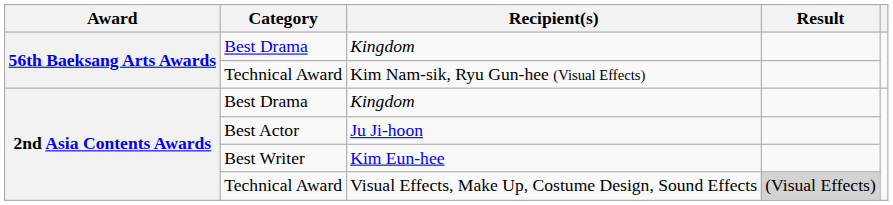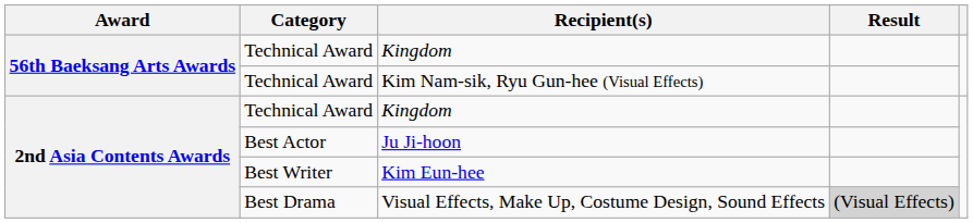 <table class="wikitable plainrowheaders sortable">
 <tr>
 <th scope="col">Award</th>
 <th scope="col">Category</th>
 <th scope="col">Recipient(s)</th>
 <th scope="col">Result</th>
 <th scope="col" class="unsortable"></th>
 </tr>
 <tr>
 <th rowspan="2" scope="row"><a href='#'>56th Baeksang Arts Awards</a></th>
-<td><a href='#'>Best Drama</a></td>
+<td>Technical Award</td>
 <td><em>Kingdom</em></td>
 <td></td>
 <td rowspan=2></td>
 </tr>
 <tr>
 <td>Technical Award</td>
 <td>Kim Nam-sik, Ryu Gun-hee <small>(Visual Effects)</small></td>
 <td></td>
 </tr>
 <tr>
 <th rowspan="4" scope="row">2nd <a href='#'>Asia Contents Awards</a></th>
-<td>Best Drama</td>
+<td>Technical Award</td>
 <td><em>Kingdom</em></td>
 <td></td>
 <td rowspan="4"></td>
 </tr>
 <tr>
 <td>Best Actor</td>
 <td><a href='#'>Ju Ji-hoon</a></td>
 <td></td>
 </tr>
 <tr>
 <td>Best Writer</td>
 <td><a href='#'>Kim Eun-hee</a></td>
 <td></td>
 </tr>
 <tr>
-<td>Technical Award</td>
+<td>Best Drama</td>
 <td>Visual Effects, Make Up, Costume Design, Sound Effects</td>
 <td style="background: lightgrey;"> (Visual Effects)</td>
 </tr>
 </table>
